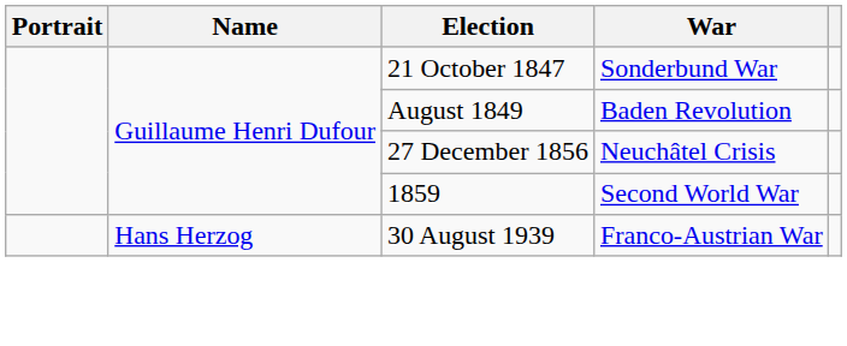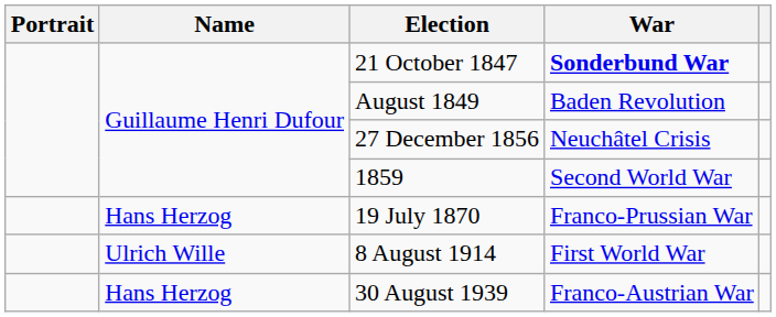 <table class="wikitable">
 <tr>
 <th>Portrait</th>
 <th>Name</th>
 <th>Election</th>
 <th>War</th>
 <th></th>
 </tr>
 <tr>
 <td rowspan=4></td>
 <td rowspan=4><a href='#'>Guillaume Henri Dufour</a><br></td>
 <td>21 October 1847</td>
-<td><a href='#'>Sonderbund War</a></td>
+<td><strong><a href='#'>Sonderbund War</a></strong></td>
 <td></td>
 </tr>
 <tr>
 <td>August 1849</td>
 <td><a href='#'>Baden Revolution</a></td>
 <td></td>
 </tr>
 <tr>
 <td>27 December 1856</td>
 <td><a href='#'>Neuchâtel Crisis</a></td>
 <td></td>
 </tr>
 <tr>
 <td>1859</td>
 <td><a href='#'>Second World War</a></td>
 <td></td>
 </tr>
 <tr>
 <td></td>
 <td><a href='#'>Hans Herzog</a><br></td>
+<td>19 July 1870</td>
+<td><a href='#'>Franco-Prussian War</a></td>
+<td></td>
+</tr>
+<tr>
+<td></td>
+<td><a href='#'>Ulrich Wille</a><br></td>
+<td>8 August 1914</td>
+<td><a href='#'>First World War</a></td>
+<td></td>
+</tr>
+<tr>
+<td></td>
+<td><a href='#'>Hans Herzog</a><br></td>
 <td>30 August 1939</td>
 <td><a href='#'>Franco-Austrian War</a></td>
 <td></td>
 </tr>
 </table>
